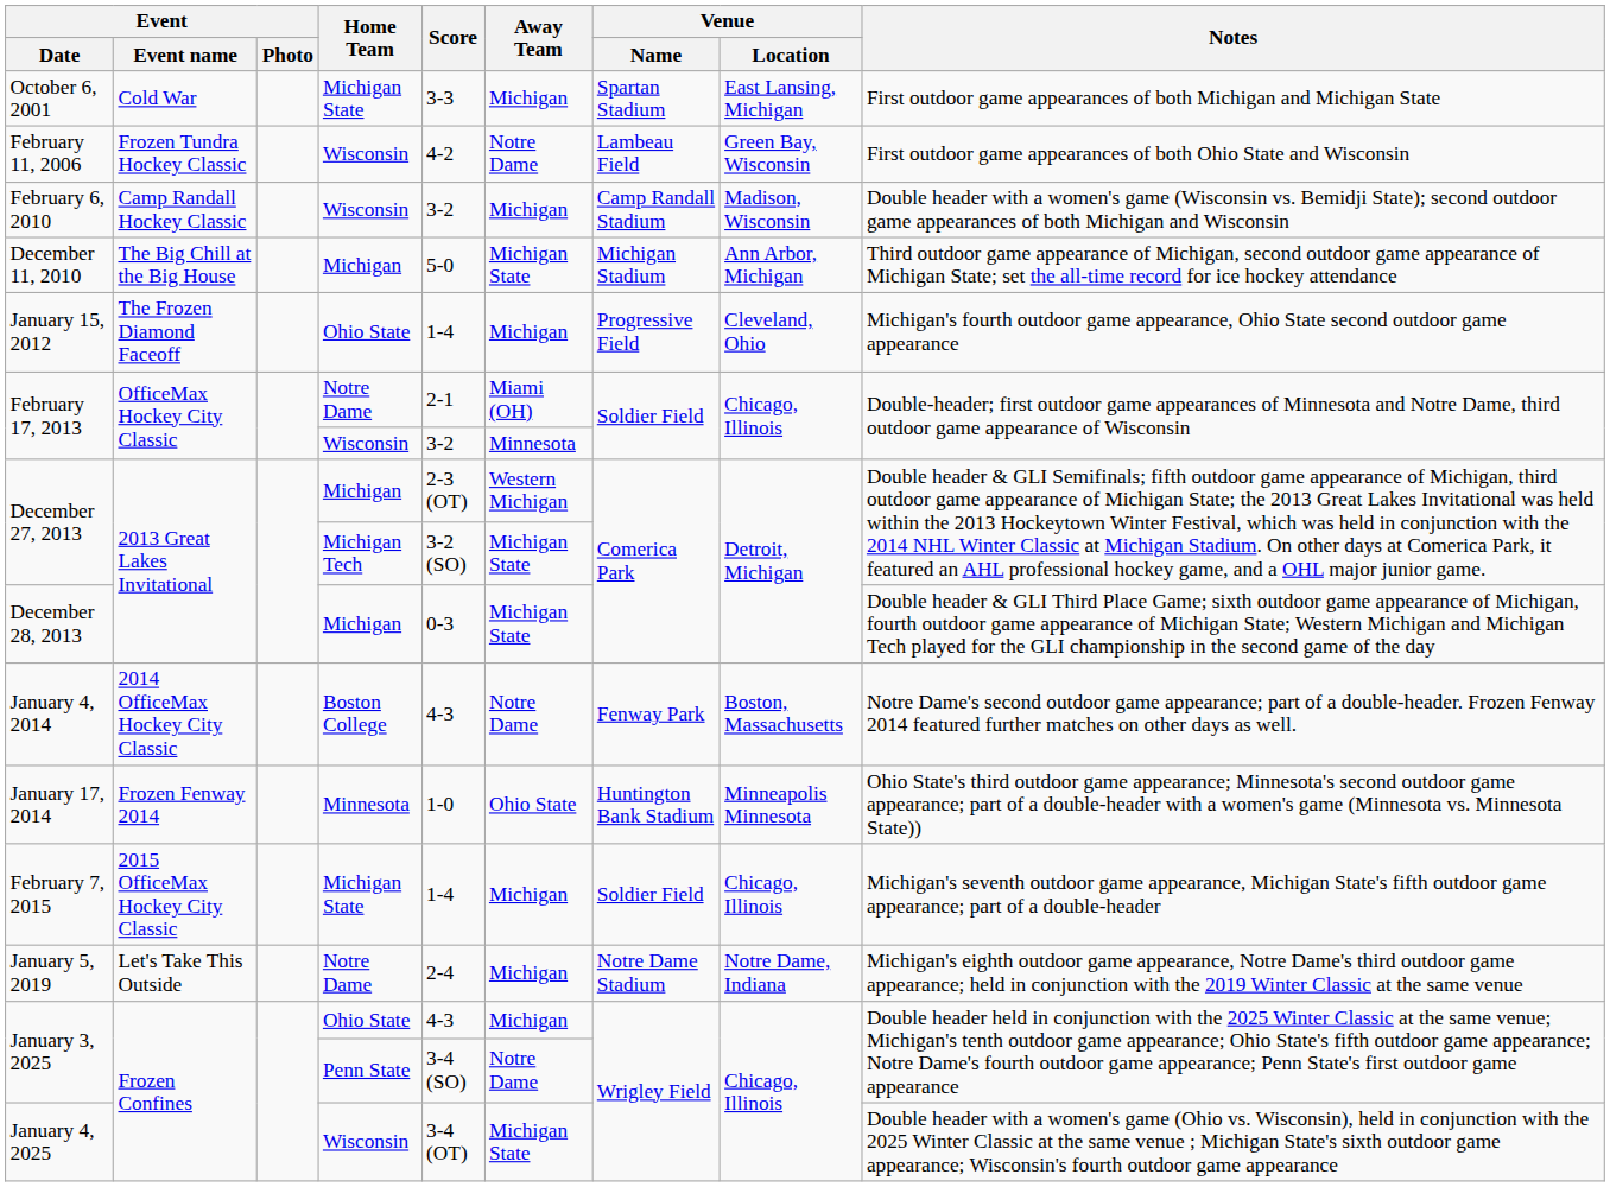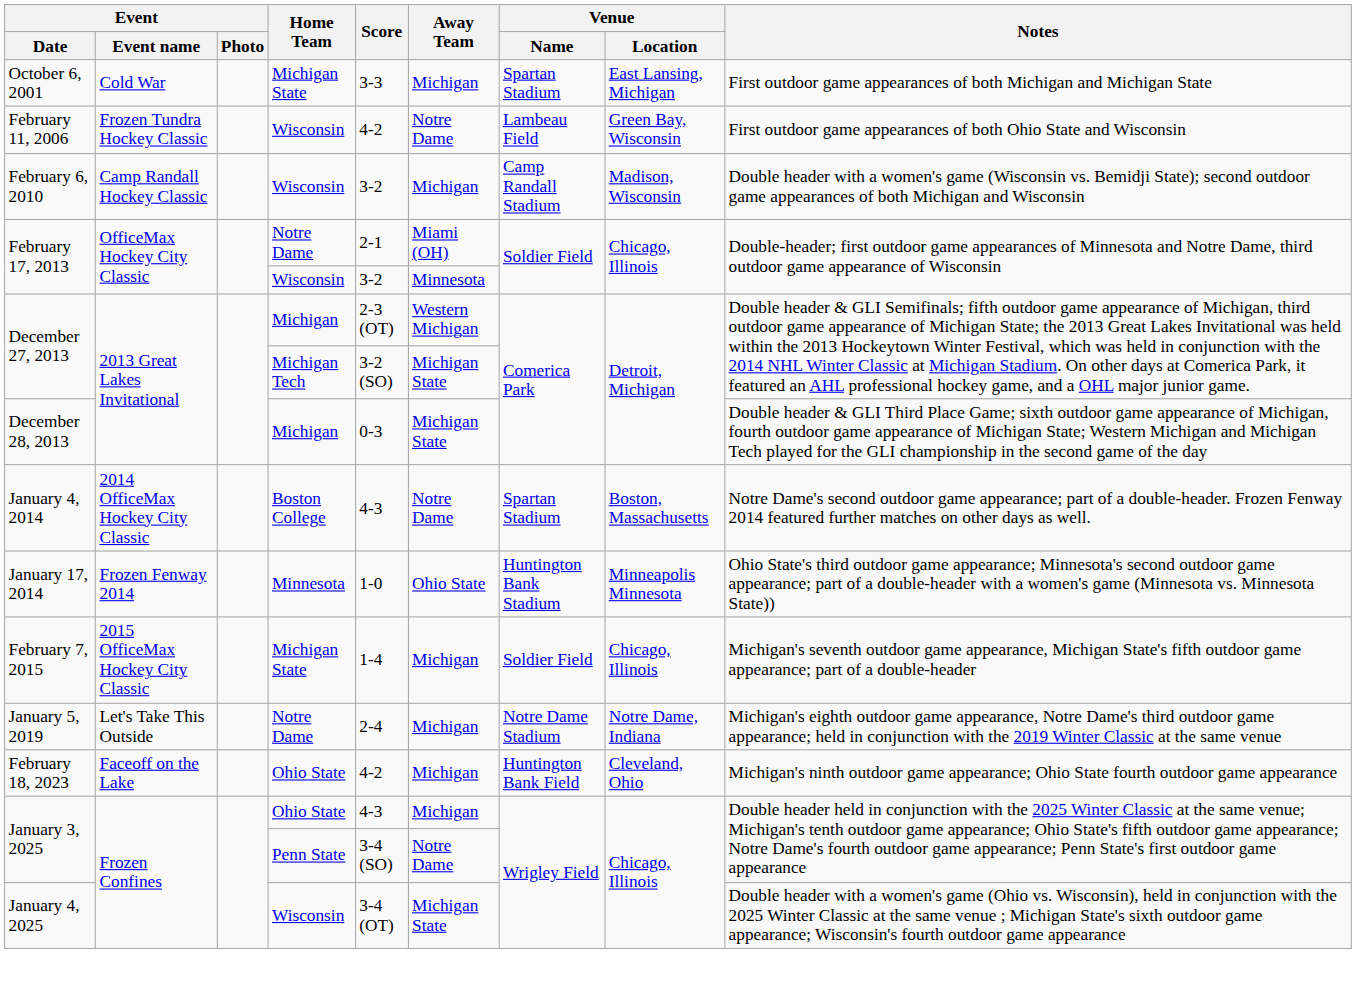 <table class="wikitable">
 <tr>
 <th colspan=3>Event</th>
 <th rowspan=2>Home Team</th>
 <th rowspan=2>Score</th>
 <th rowspan=2>Away Team</th>
 <th Colspan=2>Venue</th>
 <th rowspan=2>Notes</th>
 </tr>
 <tr>
 <th>Date</th>
 <th>Event name</th>
 <th>Photo</th>
 <th>Name</th>
 <th>Location</th>
 </tr>
 <tr>
 <td>October 6, 2001</td>
 <td><a href='#'>Cold War</a></td>
 <td></td>
 <td><a href='#'>Michigan State</a></td>
 <td>3-3</td>
 <td><a href='#'>Michigan</a></td>
 <td><a href='#'>Spartan Stadium</a></td>
 <td><a href='#'>East Lansing, Michigan</a></td>
 <td>First outdoor game appearances of both Michigan and Michigan State</td>
 </tr>
 <tr>
 <td>February 11, 2006</td>
 <td><a href='#'>Frozen Tundra Hockey Classic</a></td>
 <td></td>
 <td><a href='#'>Wisconsin</a></td>
 <td>4-2</td>
 <td><a href='#'>Notre Dame</a></td>
 <td><a href='#'>Lambeau Field</a></td>
 <td><a href='#'>Green Bay, Wisconsin</a></td>
 <td>First outdoor game appearances of both Ohio State and Wisconsin</td>
 </tr>
 <tr>
 <td>February 6, 2010</td>
 <td><a href='#'>Camp Randall Hockey Classic</a></td>
 <td></td>
 <td><a href='#'>Wisconsin</a></td>
 <td>3-2</td>
 <td><a href='#'>Michigan</a></td>
 <td><a href='#'>Camp Randall Stadium</a></td>
 <td><a href='#'>Madison, Wisconsin</a></td>
 <td>Double header with a women's game (Wisconsin vs. Bemidji State); second outdoor game appearances of both Michigan and Wisconsin</td>
 </tr>
 <tr>
-<td>December 11, 2010</td>
-<td><a href='#'>The Big Chill at the Big House</a></td>
-<td></td>
-<td><a href='#'>Michigan</a></td>
-<td>5-0</td>
-<td><a href='#'>Michigan State</a></td>
-<td><a href='#'>Michigan Stadium</a></td>
-<td><a href='#'>Ann Arbor, Michigan</a></td>
-<td>Third outdoor game appearance of Michigan, second outdoor game appearance of Michigan State; set <a href='#'>the all-time record</a> for ice hockey attendance</td>
-</tr>
-<tr>
-<td>January 15, 2012</td>
-<td><a href='#'>The Frozen Diamond Faceoff</a></td>
-<td></td>
-<td><a href='#'>Ohio State</a></td>
-<td>1-4</td>
-<td><a href='#'>Michigan</a></td>
-<td><a href='#'>Progressive Field</a></td>
-<td><a href='#'>Cleveland, Ohio</a></td>
-<td>Michigan's fourth outdoor game appearance, Ohio State second outdoor game appearance</td>
-</tr>
-<tr>
 <td rowspan=2>February 17, 2013</td>
 <td rowspan=2><a href='#'>OfficeMax Hockey City Classic</a></td>
 <td rowspan=2></td>
 <td><a href='#'>Notre Dame</a></td>
 <td>2-1</td>
 <td><a href='#'>Miami (OH)</a></td>
 <td rowspan=2><a href='#'>Soldier Field</a></td>
 <td rowspan=2><a href='#'>Chicago, Illinois</a></td>
 <td rowspan=2>Double-header; first outdoor game appearances of Minnesota and Notre Dame, third outdoor game appearance of Wisconsin</td>
 </tr>
 <tr>
 <td><a href='#'>Wisconsin</a></td>
 <td>3-2</td>
 <td><a href='#'>Minnesota</a></td>
 </tr>
 <tr>
 <td rowspan=2>December 27, 2013</td>
 <td rowspan=3><a href='#'>2013 Great Lakes Invitational</a></td>
 <td rowspan=3></td>
 <td><a href='#'>Michigan</a></td>
 <td>2-3 (OT)</td>
 <td><a href='#'>Western Michigan</a></td>
 <td rowspan=3><a href='#'>Comerica Park</a></td>
 <td rowspan=3><a href='#'>Detroit, Michigan</a></td>
 <td rowspan=2>Double header & GLI Semifinals; fifth outdoor game appearance of Michigan, third outdoor game appearance of Michigan State; the 2013 Great Lakes Invitational was held within the 2013 Hockeytown Winter Festival, which was held in conjunction with the <a href='#'>2014 NHL Winter Classic</a> at <a href='#'>Michigan Stadium</a>. On other days at Comerica Park, it featured an <a href='#'>AHL</a> professional hockey game, and a <a href='#'>OHL</a> major junior game.</td>
 </tr>
 <tr>
 <td><a href='#'>Michigan Tech</a></td>
 <td>3-2 (SO)</td>
 <td><a href='#'>Michigan State</a></td>
 </tr>
 <tr>
 <td>December 28, 2013</td>
 <td><a href='#'>Michigan</a></td>
 <td>0-3</td>
 <td><a href='#'>Michigan State</a></td>
 <td>Double header & GLI Third Place Game; sixth outdoor game appearance of Michigan, fourth outdoor game appearance of Michigan State; Western Michigan and Michigan Tech played for the GLI championship in the second game of the day</td>
 </tr>
 <tr>
 <td>January 4, 2014</td>
 <td><a href='#'>2014 OfficeMax Hockey City Classic</a></td>
 <td></td>
 <td><a href='#'>Boston College</a></td>
 <td>4-3</td>
 <td><a href='#'>Notre Dame</a></td>
-<td><a href='#'>Fenway Park</a></td>
+<td><a href='#'>Spartan Stadium</a></td>
 <td><a href='#'>Boston, Massachusetts</a></td>
 <td>Notre Dame's second outdoor game appearance; part of a double-header. Frozen Fenway 2014 featured further matches on other days as well.</td>
 </tr>
 <tr>
 <td>January 17, 2014</td>
 <td><a href='#'>Frozen Fenway 2014</a></td>
 <td></td>
 <td><a href='#'>Minnesota</a></td>
 <td>1-0</td>
 <td><a href='#'>Ohio State</a></td>
 <td><a href='#'>Huntington Bank Stadium</a></td>
 <td><a href='#'>Minneapolis Minnesota</a></td>
 <td>Ohio State's third outdoor game appearance; Minnesota's second outdoor game appearance; part of a double-header with a women's game (Minnesota vs. Minnesota State))</td>
 </tr>
 <tr>
 <td>February 7, 2015</td>
 <td><a href='#'>2015 OfficeMax Hockey City Classic</a></td>
 <td></td>
 <td><a href='#'>Michigan State</a></td>
 <td>1-4</td>
 <td><a href='#'>Michigan</a></td>
 <td><a href='#'>Soldier Field</a></td>
 <td><a href='#'>Chicago, Illinois</a></td>
 <td>Michigan's seventh outdoor game appearance, Michigan State's fifth outdoor game appearance; part of a double-header</td>
 </tr>
 <tr>
 <td>January 5, 2019</td>
 <td>Let's Take This Outside</td>
 <td></td>
 <td><a href='#'>Notre Dame</a></td>
 <td>2-4</td>
 <td><a href='#'>Michigan</a></td>
 <td><a href='#'>Notre Dame Stadium</a></td>
 <td><a href='#'>Notre Dame, Indiana</a></td>
 <td>Michigan's eighth outdoor game appearance, Notre Dame's third outdoor game appearance; held in conjunction with the <a href='#'>2019 Winter Classic</a> at the same venue</td>
 </tr>
 <tr>
+<td>February 18, 2023</td>
+<td><a href='#'>Faceoff on the Lake</a></td>
+<td></td>
+<td><a href='#'>Ohio State</a></td>
+<td>4-2</td>
+<td><a href='#'>Michigan</a></td>
+<td><a href='#'>Huntington Bank Field</a></td>
+<td><a href='#'>Cleveland, Ohio</a></td>
+<td>Michigan's ninth outdoor game appearance; Ohio State fourth outdoor game appearance</td>
+</tr>
+<tr>
 <td rowspan=2>January 3, 2025</td>
 <td rowspan=3><a href='#'>Frozen Confines</a></td>
 <td rowspan=3></td>
 <td><a href='#'>Ohio State</a></td>
 <td>4-3</td>
 <td><a href='#'>Michigan</a></td>
 <td rowspan=3><a href='#'>Wrigley Field</a></td>
 <td rowspan=3><a href='#'>Chicago, Illinois</a></td>
 <td rowspan=2>Double header held in conjunction with the <a href='#'>2025 Winter Classic</a> at the same venue; Michigan's tenth outdoor game appearance; Ohio State's fifth outdoor game appearance; Notre Dame's fourth outdoor game appearance; Penn State's first outdoor game appearance</td>
 </tr>
 <tr>
 <td><a href='#'>Penn State</a></td>
 <td>3-4 (SO)</td>
 <td><a href='#'>Notre Dame</a></td>
 </tr>
 <tr>
 <td>January 4, 2025</td>
 <td><a href='#'>Wisconsin</a></td>
 <td>3-4 (OT)</td>
 <td><a href='#'>Michigan State</a></td>
 <td>Double header with a women's game (Ohio vs. Wisconsin), held in conjunction with the 2025 Winter Classic at the same venue ; Michigan State's sixth outdoor game appearance; Wisconsin's fourth outdoor game appearance</td>
 </tr>
 </table>
